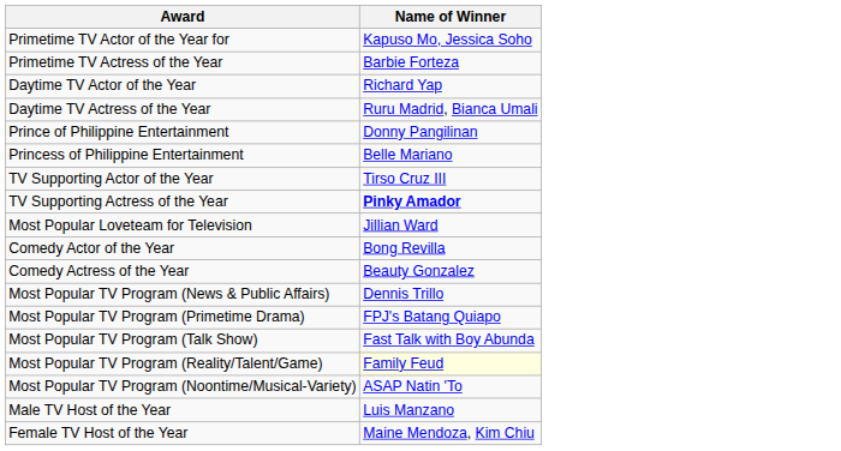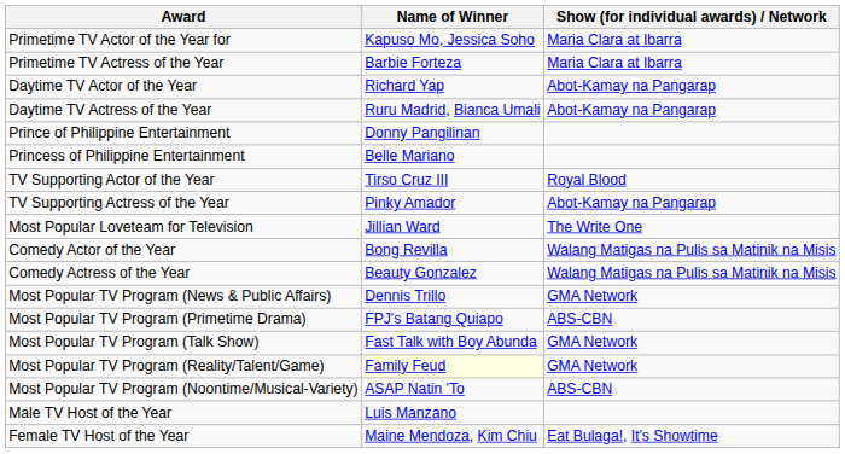 <table class="wikitable"  style="text-align:left;">
 <tr>
 <th>Award</th>
 <th>Name of Winner</th>
+<th>Show (for individual awards) / Network</th>
 </tr>
 <tr>
 <td>Primetime TV Actor of the Year for</td>
 <td><a href='#'>Kapuso Mo, Jessica Soho</a></td>
+<td><a href='#'>Maria Clara at Ibarra</a></td>
 </tr>
 <tr>
 <td>Primetime TV Actress of the Year</td>
 <td><a href='#'>Barbie Forteza</a></td>
+<td><a href='#'>Maria Clara at Ibarra</a></td>
 </tr>
 <tr>
 <td>Daytime TV Actor of the Year</td>
 <td><a href='#'>Richard Yap</a></td>
+<td><a href='#'>Abot-Kamay na Pangarap</a></td>
 </tr>
 <tr>
 <td>Daytime TV Actress of the Year</td>
 <td><a href='#'>Ruru Madrid</a>, <a href='#'>Bianca Umali</a></td>
+<td><a href='#'>Abot-Kamay na Pangarap</a></td>
 </tr>
 <tr>
 <td>Prince of Philippine Entertainment</td>
 <td><a href='#'>Donny Pangilinan</a></td>
+<td></td>
 </tr>
 <tr>
 <td>Princess of Philippine Entertainment</td>
 <td><a href='#'>Belle Mariano</a></td>
+<td></td>
 </tr>
 <tr>
 <td>TV Supporting Actor of the Year</td>
 <td><a href='#'>Tirso Cruz III</a></td>
+<td><a href='#'>Royal Blood</a></td>
 </tr>
 <tr>
 <td>TV Supporting Actress of the Year</td>
-<td><strong><a href='#'>Pinky Amador</a></strong></td>
+<td><a href='#'>Pinky Amador</a></td>
+<td><a href='#'>Abot-Kamay na Pangarap</a></td>
 </tr>
 <tr>
 <td>Most Popular Loveteam for Television</td>
 <td><a href='#'>Jillian Ward</a></td>
+<td><a href='#'>The Write One</a></td>
 </tr>
 <tr>
 <td>Comedy Actor of the Year</td>
 <td><a href='#'>Bong Revilla</a></td>
+<td><a href='#'>Walang Matigas na Pulis sa Matinik na Misis</a></td>
 </tr>
 <tr>
 <td>Comedy Actress of the Year</td>
 <td><a href='#'>Beauty Gonzalez</a></td>
+<td><a href='#'>Walang Matigas na Pulis sa Matinik na Misis</a></td>
 </tr>
 <tr>
 <td>Most Popular TV Program (News & Public Affairs)</td>
 <td><a href='#'>Dennis Trillo</a></td>
+<td><a href='#'>GMA Network</a></td>
 </tr>
 <tr>
 <td>Most Popular TV Program (Primetime Drama)</td>
 <td><a href='#'>FPJ's Batang Quiapo</a></td>
+<td><a href='#'>ABS-CBN</a></td>
 </tr>
 <tr>
 <td>Most Popular TV Program (Talk Show)</td>
 <td><a href='#'>Fast Talk with Boy Abunda</a></td>
+<td><a href='#'>GMA Network</a></td>
 </tr>
 <tr>
 <td>Most Popular TV Program (Reality/Talent/Game)</td>
 <td style="background: lightyellow;"><a href='#'>Family Feud</a></td>
+<td><a href='#'>GMA Network</a></td>
 </tr>
 <tr>
 <td>Most Popular TV Program (Noontime/Musical-Variety)</td>
 <td><a href='#'>ASAP Natin 'To</a></td>
+<td><a href='#'>ABS-CBN</a></td>
 </tr>
 <tr>
 <td>Male TV Host of the Year</td>
 <td><a href='#'>Luis Manzano</a></td>
+<td></td>
 </tr>
 <tr>
 <td>Female TV Host of the Year</td>
 <td><a href='#'>Maine Mendoza</a>, <a href='#'>Kim Chiu</a></td>
+<td><a href='#'>Eat Bulaga!</a>, <a href='#'>It's Showtime</a></td>
 </tr>
 </table>
